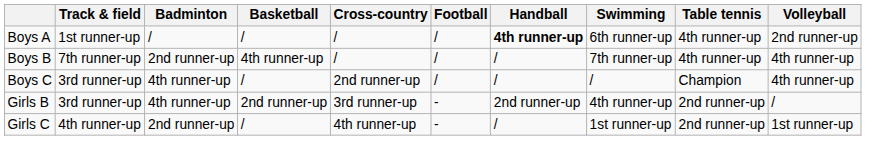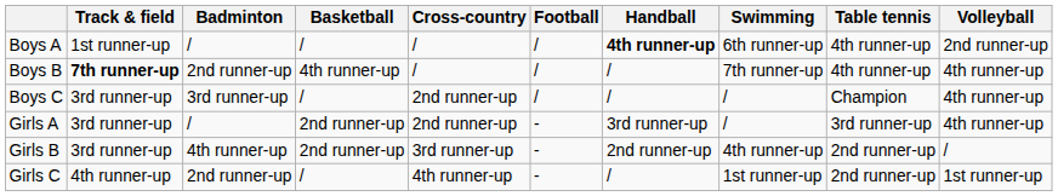 <table class="wikitable">
 <tr>
 <th></th>
 <th>Track & field</th>
 <th>Badminton</th>
 <th>Basketball</th>
 <th>Cross-country</th>
 <th>Football</th>
 <th>Handball</th>
 <th>Swimming</th>
 <th>Table tennis</th>
 <th>Volleyball</th>
 </tr>
 <tr>
 <td>Boys A</td>
 <td>1st runner-up</td>
 <td>/</td>
 <td>/</td>
 <td>/</td>
 <td>/</td>
 <td><strong>4th runner-up</strong></td>
 <td>6th runner-up</td>
 <td>4th runner-up</td>
 <td>2nd runner-up</td>
 </tr>
 <tr>
 <td>Boys B</td>
-<td>7th runner-up</td>
+<td><strong>7th runner-up</strong></td>
 <td>2nd runner-up</td>
 <td>4th runner-up</td>
 <td>/</td>
 <td>/</td>
 <td>/</td>
 <td>7th runner-up</td>
 <td>4th runner-up</td>
 <td>4th runner-up</td>
 </tr>
 <tr>
 <td>Boys C</td>
 <td>3rd runner-up</td>
-<td>4th runner-up</td>
+<td>3rd runner-up</td>
 <td>/</td>
 <td>2nd runner-up</td>
 <td>/</td>
 <td>/</td>
 <td>/</td>
 <td>Champion</td>
+<td>4th runner-up</td>
+</tr>
+<tr>
+<td>Girls A</td>
+<td>3rd runner-up</td>
+<td>/</td>
+<td>2nd runner-up</td>
+<td>2nd runner-up</td>
+<td>-</td>
+<td>3rd runner-up</td>
+<td>/</td>
+<td>3rd runner-up</td>
 <td>4th runner-up</td>
 </tr>
 <tr>
 <td>Girls B</td>
 <td>3rd runner-up</td>
 <td>4th runner-up</td>
 <td>2nd runner-up</td>
 <td>3rd runner-up</td>
 <td>-</td>
 <td>2nd runner-up</td>
 <td>4th runner-up</td>
 <td>2nd runner-up</td>
 <td>/</td>
 </tr>
 <tr>
 <td>Girls C</td>
 <td>4th runner-up</td>
 <td>2nd runner-up</td>
 <td>/</td>
 <td>4th runner-up</td>
 <td>-</td>
 <td>/</td>
 <td>1st runner-up</td>
 <td>2nd runner-up</td>
 <td>1st runner-up</td>
 </tr>
 </table>
